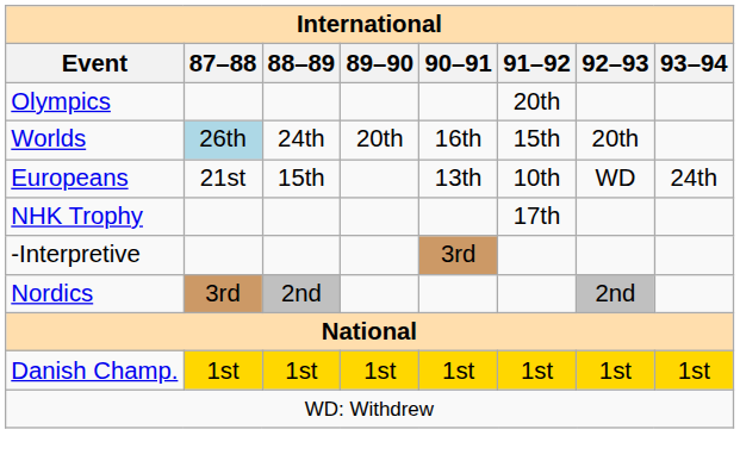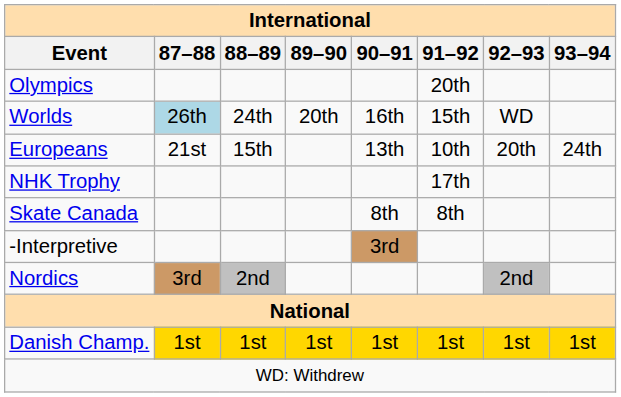 <table class="wikitable" style="text-align:center">
 <tr>
 <th style="background-color: #ffdead; " colspan=8 align=center>International</th>
 </tr>
 <tr>
 <th>Event</th>
 <th>87–88</th>
 <th>88–89</th>
 <th>89–90</th>
 <th>90–91</th>
 <th>91–92</th>
 <th>92–93</th>
 <th>93–94</th>
 </tr>
 <tr>
 <td align=left><a href='#'>Olympics</a></td>
 <td></td>
 <td></td>
 <td></td>
 <td></td>
 <td>20th</td>
 <td></td>
 <td></td>
 </tr>
 <tr>
 <td align=left><a href='#'>Worlds</a></td>
 <td style="background: lightblue;">26th</td>
 <td>24th</td>
 <td>20th</td>
 <td>16th</td>
 <td>15th</td>
-<td>20th</td>
+<td>WD</td>
 <td></td>
 </tr>
 <tr>
 <td align=left><a href='#'>Europeans</a></td>
 <td>21st</td>
 <td>15th</td>
 <td></td>
 <td>13th</td>
 <td>10th</td>
-<td>WD</td>
+<td>20th</td>
 <td>24th</td>
 </tr>
 <tr>
 <td align=left><a href='#'>NHK Trophy</a></td>
 <td></td>
 <td></td>
 <td></td>
 <td></td>
 <td>17th</td>
+<td></td>
+<td></td>
+</tr>
+<tr>
+<td align=left><a href='#'>Skate Canada</a></td>
+<td></td>
+<td></td>
+<td></td>
+<td>8th</td>
+<td>8th</td>
 <td></td>
 <td></td>
 </tr>
 <tr>
 <td align=left>-Interpretive</td>
 <td></td>
 <td></td>
 <td></td>
 <td bgcolor=cc9966>3rd</td>
 <td></td>
 <td></td>
 <td></td>
 </tr>
 <tr>
 <td align=left><a href='#'>Nordics</a></td>
 <td bgcolor=cc9966>3rd</td>
 <td bgcolor=silver>2nd</td>
 <td></td>
 <td></td>
 <td></td>
 <td bgcolor=silver>2nd</td>
 <td></td>
 </tr>
 <tr>
 <th style="background-color: #ffdead; " colspan=8 align=center>National</th>
 </tr>
 <tr>
 <td align=left><a href='#'>Danish Champ.</a></td>
 <td bgcolor=gold>1st</td>
 <td bgcolor=gold>1st</td>
 <td bgcolor=gold>1st</td>
 <td bgcolor=gold>1st</td>
 <td bgcolor=gold>1st</td>
 <td bgcolor=gold>1st</td>
 <td bgcolor=gold>1st</td>
 </tr>
 <tr>
 <td colspan=8 align=center><small> WD: Withdrew </small></td>
 </tr>
 </table>
